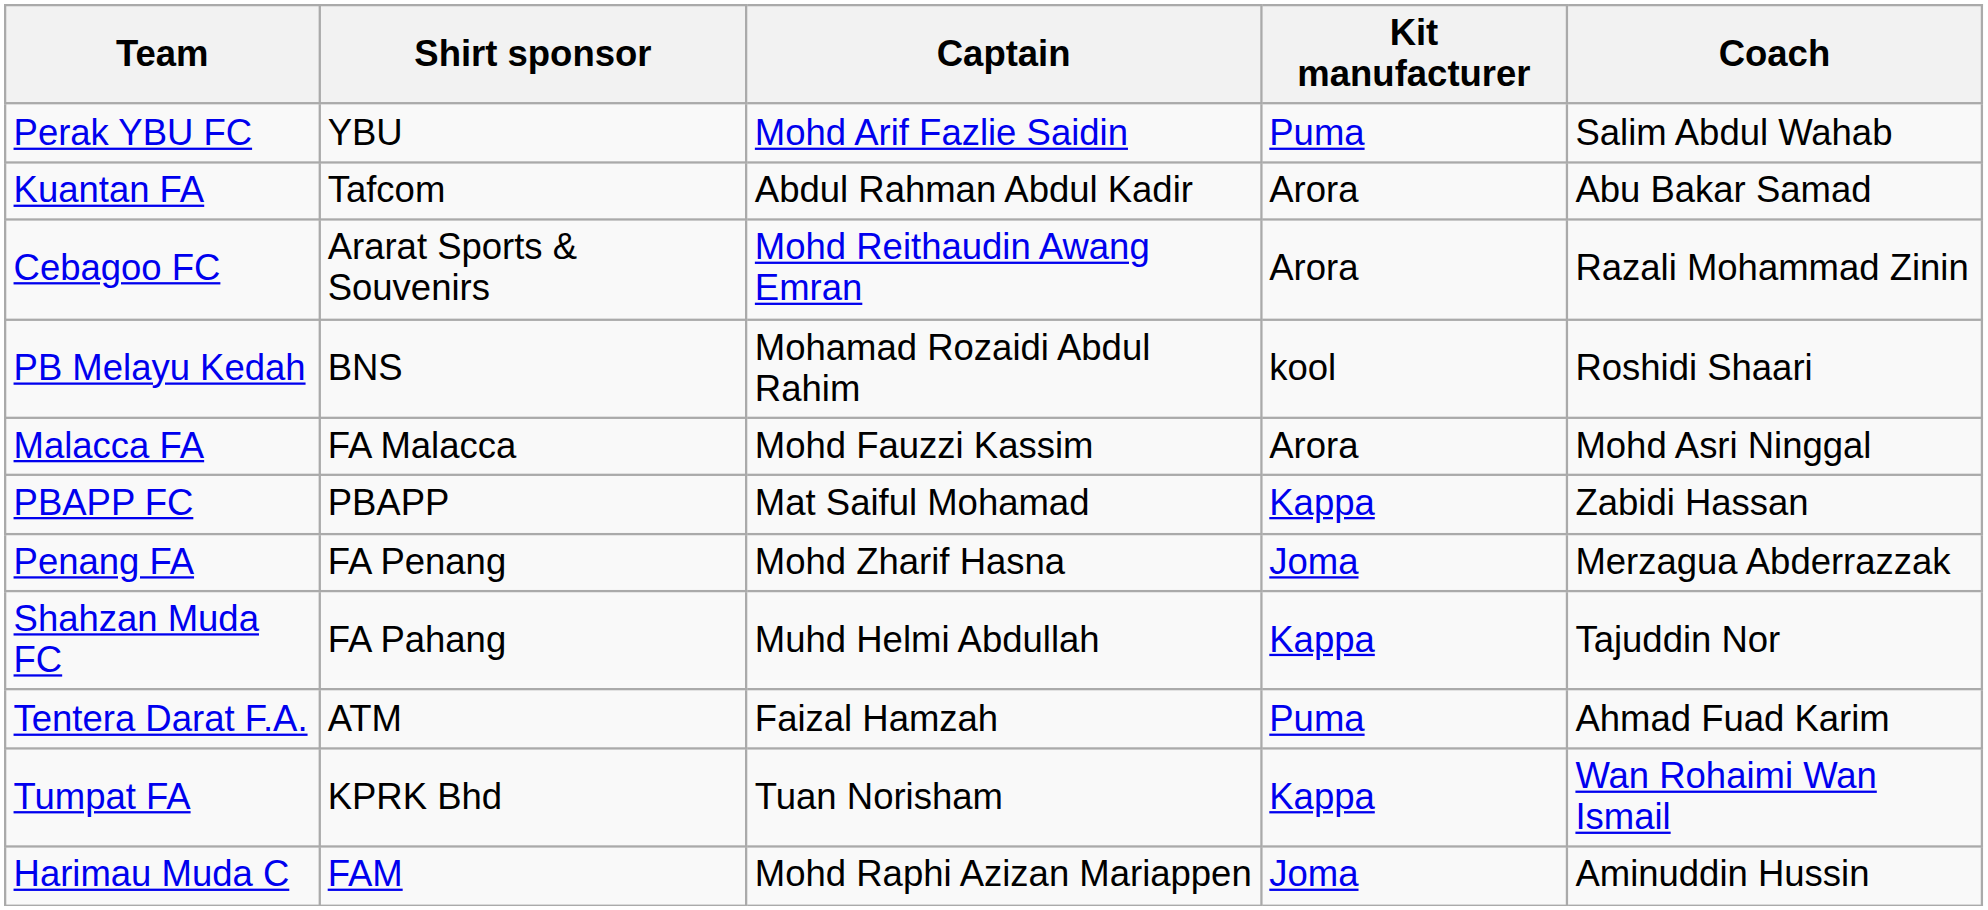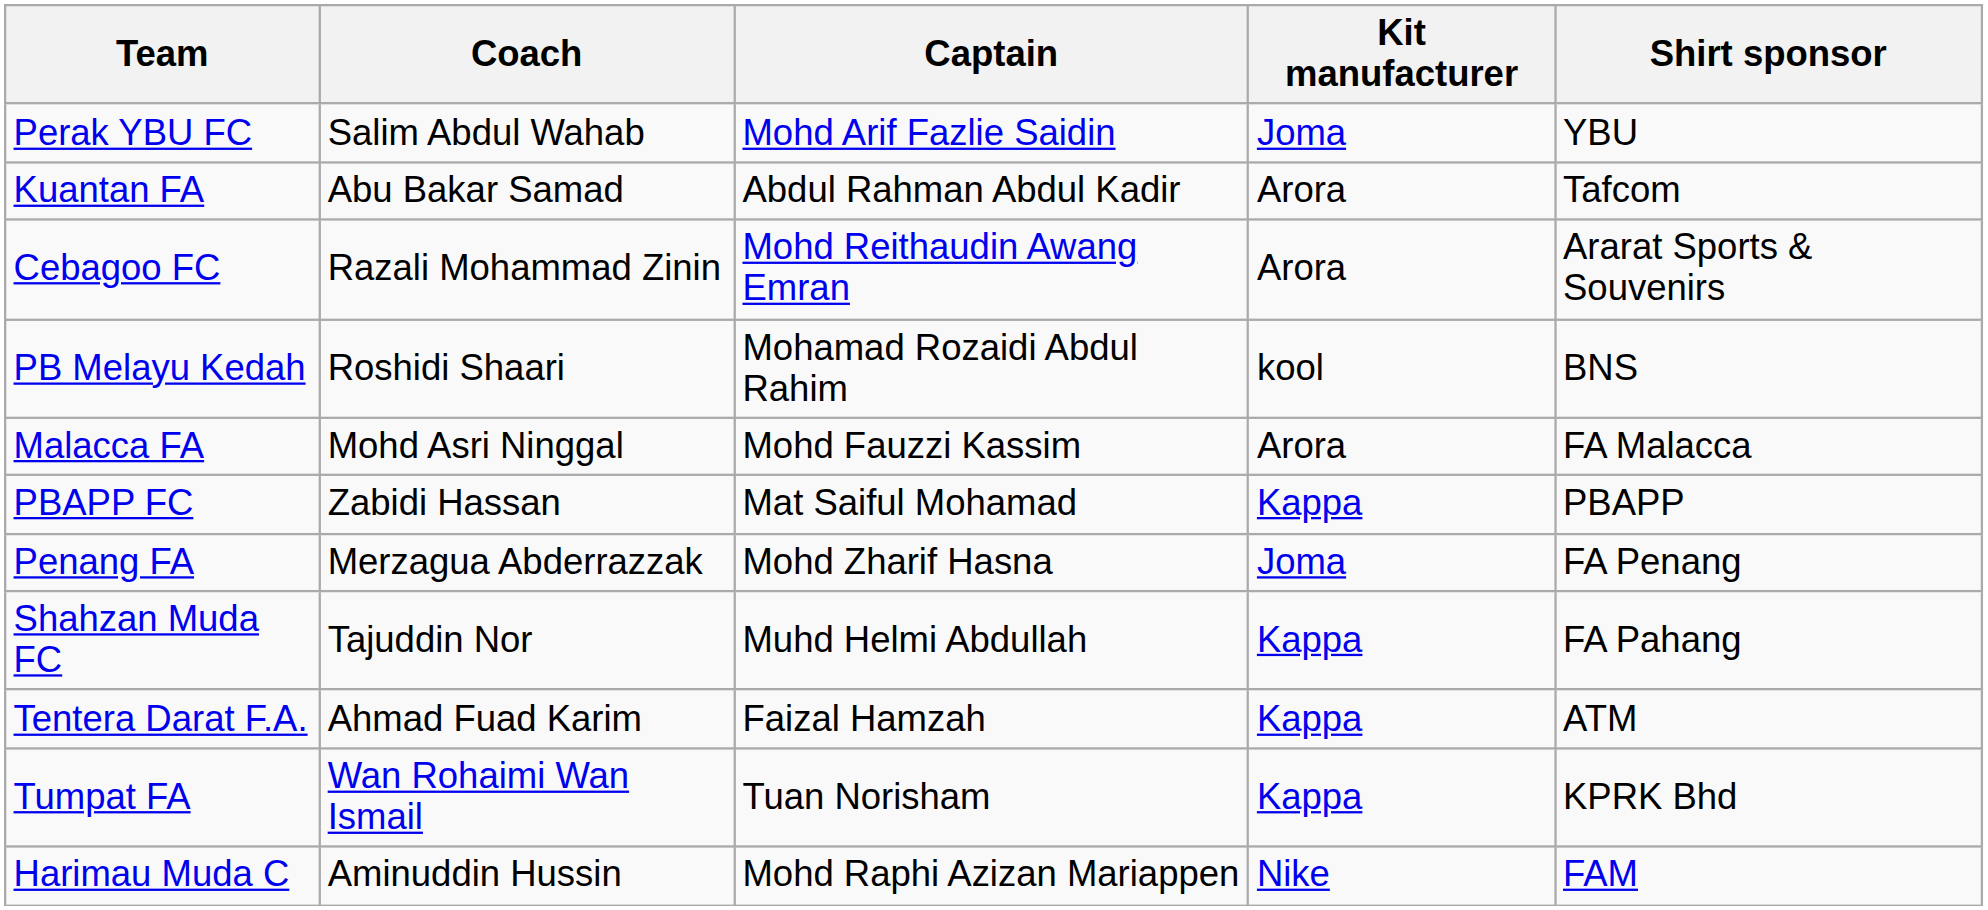 <table class="wikitable sortable" style="text-align: left;">
 <tr>
 <th>Team</th>
-<th>Shirt sponsor</th>
+<th>Coach</th>
 <th>Captain</th>
 <th>Kit manufacturer</th>
-<th>Coach</th>
+<th>Shirt sponsor</th>
 </tr>
 <tr>
 <td><a href='#'>Perak YBU FC</a></td>
+<td>Salim Abdul Wahab</td>
+<td><a href='#'>Mohd Arif Fazlie Saidin</a></td>
+<td><a href='#'>Joma</a></td>
 <td>YBU</td>
-<td><a href='#'>Mohd Arif Fazlie Saidin</a></td>
-<td><a href='#'>Puma</a></td>
-<td>Salim Abdul Wahab</td>
 </tr>
 <tr>
 <td><a href='#'>Kuantan FA</a></td>
-<td>Tafcom</td>
+<td>Abu Bakar Samad</td>
 <td>Abdul Rahman Abdul Kadir</td>
 <td>Arora</td>
-<td>Abu Bakar Samad</td>
+<td>Tafcom</td>
 </tr>
 <tr>
 <td><a href='#'>Cebagoo FC</a></td>
-<td>Ararat Sports & Souvenirs</td>
+<td>Razali Mohammad Zinin</td>
 <td><a href='#'>Mohd Reithaudin Awang Emran</a></td>
 <td>Arora</td>
-<td>Razali Mohammad Zinin</td>
+<td>Ararat Sports & Souvenirs</td>
 </tr>
 <tr>
 <td><a href='#'>PB Melayu Kedah</a></td>
-<td>BNS</td>
+<td>Roshidi Shaari</td>
 <td>Mohamad Rozaidi Abdul Rahim</td>
 <td>kool</td>
-<td>Roshidi Shaari</td>
+<td>BNS</td>
 </tr>
 <tr>
 <td><a href='#'>Malacca FA</a></td>
-<td>FA Malacca</td>
+<td>Mohd Asri Ninggal</td>
 <td>Mohd Fauzzi Kassim</td>
 <td>Arora</td>
-<td>Mohd Asri Ninggal</td>
+<td>FA Malacca</td>
 </tr>
 <tr>
 <td><a href='#'>PBAPP FC</a></td>
-<td>PBAPP</td>
+<td>Zabidi Hassan</td>
 <td>Mat Saiful Mohamad</td>
 <td><a href='#'>Kappa</a></td>
-<td>Zabidi Hassan</td>
+<td>PBAPP</td>
 </tr>
 <tr>
 <td><a href='#'>Penang FA</a></td>
-<td>FA Penang</td>
+<td>Merzagua Abderrazzak</td>
 <td>Mohd Zharif Hasna</td>
 <td><a href='#'>Joma</a></td>
-<td>Merzagua Abderrazzak</td>
+<td>FA Penang</td>
 </tr>
 <tr>
 <td><a href='#'>Shahzan Muda FC</a></td>
-<td>FA Pahang</td>
+<td>Tajuddin Nor</td>
 <td>Muhd Helmi Abdullah</td>
 <td><a href='#'>Kappa</a></td>
-<td>Tajuddin Nor</td>
+<td>FA Pahang</td>
 </tr>
 <tr>
 <td><a href='#'>Tentera Darat F.A.</a></td>
+<td>Ahmad Fuad Karim</td>
+<td>Faizal Hamzah</td>
+<td><a href='#'>Kappa</a></td>
 <td>ATM</td>
-<td>Faizal Hamzah</td>
-<td><a href='#'>Puma</a></td>
-<td>Ahmad Fuad Karim</td>
 </tr>
 <tr>
 <td><a href='#'>Tumpat FA</a></td>
-<td>KPRK Bhd</td>
+<td><a href='#'>Wan Rohaimi Wan Ismail</a></td>
 <td>Tuan Norisham</td>
 <td><a href='#'>Kappa</a></td>
-<td><a href='#'>Wan Rohaimi Wan Ismail</a></td>
+<td>KPRK Bhd</td>
 </tr>
 <tr>
 <td><a href='#'>Harimau Muda C</a></td>
+<td>Aminuddin Hussin</td>
+<td>Mohd Raphi Azizan Mariappen</td>
+<td><a href='#'>Nike</a></td>
 <td><a href='#'>FAM</a></td>
-<td>Mohd Raphi Azizan Mariappen</td>
-<td><a href='#'>Joma</a></td>
-<td>Aminuddin Hussin</td>
 </tr>
 </table>
